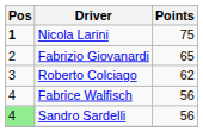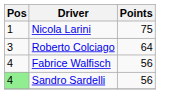 <table class="wikitable" style="font-size: 85%;">
 <tr>
 <th>Pos</th>
 <th>Driver</th>
 <th>Points</th>
 </tr>
 <tr>
-<td><strong>1</strong></td>
+<td>1</td>
 <td> <a href='#'>Nicola Larini</a></td>
 <td style="text-align:right">75</td>
 </tr>
 <tr>
-<td>2</td>
-<td> <a href='#'>Fabrizio Giovanardi</a></td>
-<td style="text-align:right">65</td>
-</tr>
-<tr>
 <td>3</td>
 <td> <a href='#'>Roberto Colciago</a></td>
-<td style="text-align:right">62</td>
+<td style="text-align:right">64</td>
 </tr>
 <tr>
 <td>4</td>
 <td> <a href='#'>Fabrice Walfisch</a></td>
 <td style="text-align:right">56</td>
 </tr>
 <tr>
 <td style="background: lightgreen;">4</td>
 <td> <a href='#'>Sandro Sardelli</a></td>
 <td style="text-align:right">56</td>
 </tr>
 <tr>
 </tr>
 </table>
